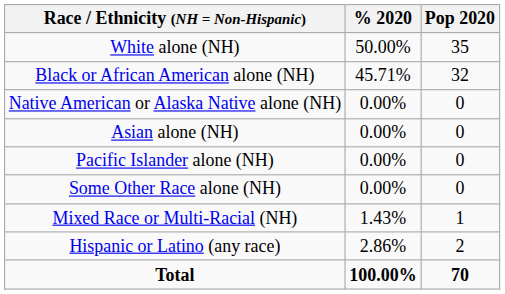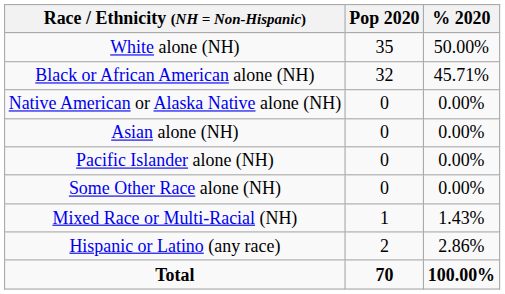 <table class="wikitable" style="text-align:center;">
 <tr>
 <th>Race / Ethnicity <small>(<em>NH = Non-Hispanic</em>)</small></th>
+<th>Pop 2020</th>
 <th>% 2020</th>
-<th>Pop 2020</th>
 </tr>
 <tr>
 <td><a href='#'>White</a> alone (NH)</td>
+<td>35</td>
 <td>50.00%</td>
-<td>35</td>
 </tr>
 <tr>
 <td><a href='#'>Black or African American</a> alone (NH)</td>
+<td>32</td>
 <td>45.71%</td>
-<td>32</td>
 </tr>
 <tr>
 <td><a href='#'>Native American</a> or <a href='#'>Alaska Native</a> alone (NH)</td>
+<td>0</td>
 <td>0.00%</td>
-<td>0</td>
 </tr>
 <tr>
 <td><a href='#'>Asian</a> alone (NH)</td>
+<td>0</td>
 <td>0.00%</td>
-<td>0</td>
 </tr>
 <tr>
 <td><a href='#'>Pacific Islander</a> alone (NH)</td>
+<td>0</td>
 <td>0.00%</td>
-<td>0</td>
 </tr>
 <tr>
 <td><a href='#'>Some Other Race</a> alone (NH)</td>
+<td>0</td>
 <td>0.00%</td>
-<td>0</td>
 </tr>
 <tr>
 <td><a href='#'>Mixed Race or Multi-Racial</a> (NH)</td>
+<td>1</td>
 <td>1.43%</td>
-<td>1</td>
 </tr>
 <tr>
 <td><a href='#'>Hispanic or Latino</a> (any race)</td>
+<td>2</td>
 <td>2.86%</td>
-<td>2</td>
 </tr>
 <tr>
 <td><strong>Total</strong></td>
+<td><strong>70</strong></td>
 <td><strong>100.00%</strong></td>
-<td><strong>70</strong></td>
 </tr>
 </table>
